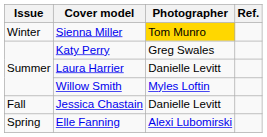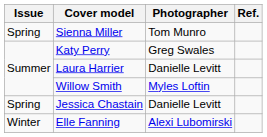 <table class="wikitable">
 <tr>
 <th>Issue</th>
 <th>Cover model</th>
 <th>Photographer</th>
 <th>Ref.</th>
 </tr>
 <tr>
-<td>Winter</td>
+<td>Spring</td>
 <td><a href='#'>Sienna Miller</a></td>
-<td style="background: gold;">Tom Munro</td>
+<td>Tom Munro</td>
 <td></td>
 </tr>
 <tr>
 <td rowspan="3">Summer</td>
 <td><a href='#'>Katy Perry</a></td>
 <td>Greg Swales</td>
 <td></td>
 </tr>
 <tr>
 <td><a href='#'>Laura Harrier</a></td>
 <td>Danielle Levitt</td>
 <td></td>
 </tr>
 <tr>
 <td><a href='#'>Willow Smith</a></td>
 <td><a href='#'>Myles Loftin</a></td>
 <td></td>
 </tr>
 <tr>
-<td>Fall</td>
+<td>Spring</td>
 <td><a href='#'>Jessica Chastain</a></td>
 <td>Danielle Levitt</td>
 <td></td>
 </tr>
 <tr>
-<td>Spring</td>
+<td>Winter</td>
 <td><a href='#'>Elle Fanning</a></td>
 <td><a href='#'>Alexi Lubomirski</a></td>
 <td></td>
 </tr>
 </table>
